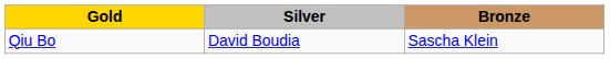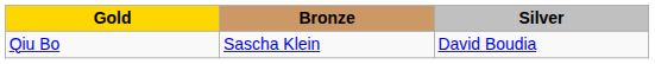 <table class="wikitable" style="text-align:left">
 <tr align="center">
 <td width=200 bgcolor=gold><strong>Gold</strong></td>
+<td width=200 bgcolor=CC9966><strong>Bronze</strong></td>
 <td width=200 bgcolor=silver><strong>Silver</strong></td>
-<td width=200 bgcolor=CC9966><strong>Bronze</strong></td>
 </tr>
 <tr>
 <td><a href='#'>Qiu Bo</a><br></td>
+<td><a href='#'>Sascha Klein</a><br></td>
 <td><a href='#'>David Boudia</a><br></td>
-<td><a href='#'>Sascha Klein</a><br></td>
 </tr>
 </table>
